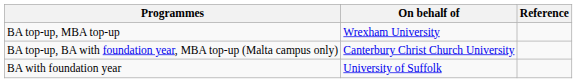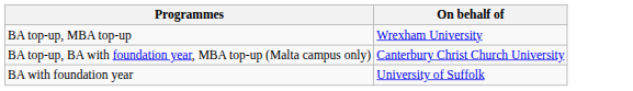 <table class="wikitable">
 <tr>
 <th>Programmes</th>
 <th>On behalf of</th>
-<th>Reference</th>
 </tr>
 <tr>
 <td>BA top-up, MBA top-up</td>
 <td><a href='#'>Wrexham University</a></td>
-<td></td>
 </tr>
 <tr>
 <td>BA top-up, BA with <a href='#'>foundation year</a>, MBA top-up (Malta campus only)</td>
 <td><a href='#'>Canterbury Christ Church University</a></td>
-<td></td>
 </tr>
 <tr>
 <td>BA with foundation year</td>
 <td><a href='#'>University of Suffolk</a></td>
-<td></td>
 </tr>
 </table>
